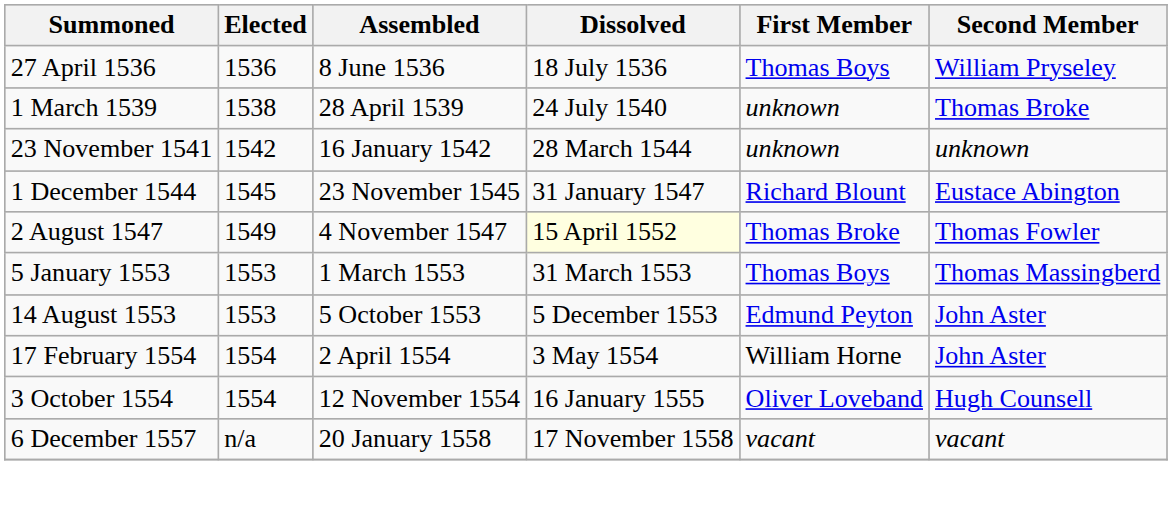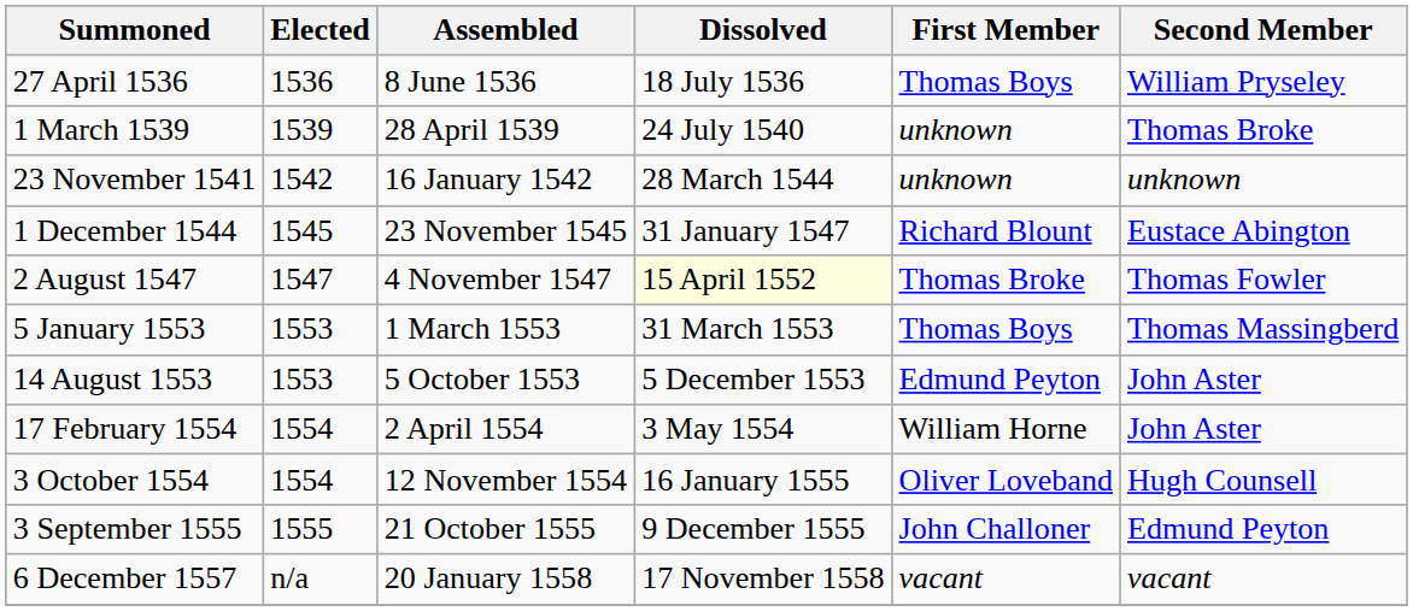 <table class="wikitable">
 <tr>
 <th>Summoned</th>
 <th>Elected</th>
 <th>Assembled</th>
 <th>Dissolved</th>
 <th>First Member</th>
 <th>Second Member</th>
 </tr>
 <tr>
 <td>27 April 1536</td>
 <td>1536</td>
 <td>8 June 1536</td>
 <td>18 July 1536</td>
 <td><a href='#'>Thomas Boys</a></td>
 <td><a href='#'>William Pryseley</a></td>
 </tr>
 <tr>
 <td>1 March 1539</td>
-<td>1538</td>
+<td>1539</td>
 <td>28 April 1539</td>
 <td>24 July 1540</td>
 <td><em>unknown</em></td>
 <td><a href='#'>Thomas Broke</a></td>
 </tr>
 <tr>
 <td>23 November 1541</td>
 <td>1542</td>
 <td>16 January 1542</td>
 <td>28 March 1544</td>
 <td><em>unknown</em></td>
 <td><em>unknown</em></td>
 </tr>
 <tr>
 <td>1 December 1544</td>
 <td>1545</td>
 <td>23 November 1545</td>
 <td>31 January 1547</td>
 <td><a href='#'>Richard Blount</a></td>
 <td><a href='#'>Eustace Abington</a></td>
 </tr>
 <tr>
 <td>2 August 1547</td>
-<td>1549</td>
+<td>1547</td>
 <td>4 November 1547</td>
 <td style="background: lightyellow;">15 April 1552</td>
 <td><a href='#'>Thomas Broke</a></td>
 <td><a href='#'>Thomas Fowler</a></td>
 </tr>
 <tr>
 <td>5 January 1553</td>
 <td>1553</td>
 <td>1 March 1553</td>
 <td>31 March 1553</td>
 <td><a href='#'>Thomas Boys</a></td>
 <td><a href='#'>Thomas Massingberd</a></td>
 </tr>
 <tr>
 <td>14 August 1553</td>
 <td>1553</td>
 <td>5 October 1553</td>
 <td>5 December 1553</td>
 <td><a href='#'>Edmund Peyton</a></td>
 <td><a href='#'>John Aster</a></td>
 </tr>
 <tr>
 <td>17 February 1554</td>
 <td>1554</td>
 <td>2 April 1554</td>
 <td>3 May 1554</td>
 <td>William Horne</td>
 <td><a href='#'>John Aster</a></td>
 </tr>
 <tr>
 <td>3 October 1554</td>
 <td>1554</td>
 <td>12 November 1554</td>
 <td>16 January 1555</td>
 <td><a href='#'>Oliver Loveband</a></td>
 <td><a href='#'>Hugh Counsell</a></td>
 </tr>
 <tr>
+<td>3 September 1555</td>
+<td>1555</td>
+<td>21 October 1555</td>
+<td>9 December 1555</td>
+<td><a href='#'>John Challoner</a></td>
+<td><a href='#'>Edmund Peyton</a></td>
+</tr>
+<tr>
 <td>6 December 1557</td>
 <td>n/a</td>
 <td>20 January 1558</td>
 <td>17 November 1558</td>
 <td><em>vacant</em></td>
 <td><em>vacant</em></td>
 </tr>
 <tr>
 </tr>
 </table>
